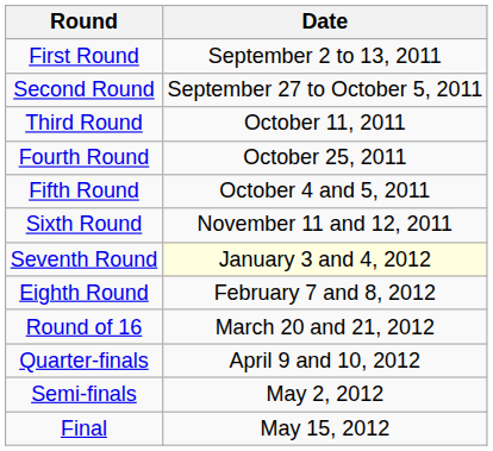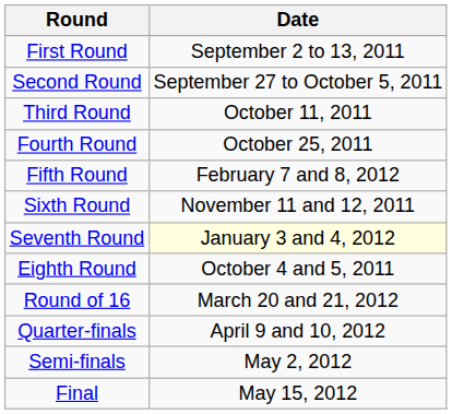 <table class="wikitable">
 <tr>
 <th>Round</th>
 <th>Date</th>
 </tr>
 <tr align=center>
 <td><a href='#'>First Round</a></td>
 <td>September 2 to 13, 2011</td>
 </tr>
 <tr align=center>
 <td><a href='#'>Second Round</a></td>
 <td>September 27 to October 5, 2011</td>
 </tr>
 <tr align=center>
 <td><a href='#'>Third Round</a></td>
 <td>October 11, 2011</td>
 </tr>
 <tr align=center>
 <td><a href='#'>Fourth Round</a></td>
 <td>October 25, 2011</td>
 </tr>
 <tr align=center>
 <td><a href='#'>Fifth Round</a></td>
-<td>October 4 and 5, 2011</td>
+<td>February 7 and 8, 2012</td>
 </tr>
 <tr align=center>
 <td><a href='#'>Sixth Round</a></td>
 <td>November 11 and 12, 2011</td>
 </tr>
 <tr align=center>
 <td><a href='#'>Seventh Round</a></td>
 <td style="background: lightyellow;">January 3 and 4, 2012</td>
 </tr>
 <tr align=center>
 <td><a href='#'>Eighth Round</a></td>
-<td>February 7 and 8, 2012</td>
+<td>October 4 and 5, 2011</td>
 </tr>
 <tr align=center>
 <td><a href='#'>Round of 16</a></td>
 <td>March 20 and 21, 2012</td>
 </tr>
 <tr align=center>
 <td><a href='#'>Quarter-finals</a></td>
 <td>April 9 and 10, 2012</td>
 </tr>
 <tr align=center>
 <td><a href='#'>Semi-finals</a></td>
 <td>May 2, 2012</td>
 </tr>
 <tr align=center>
 <td><a href='#'>Final</a></td>
 <td>May 15, 2012</td>
 </tr>
 </table>
